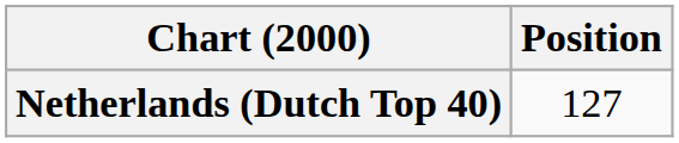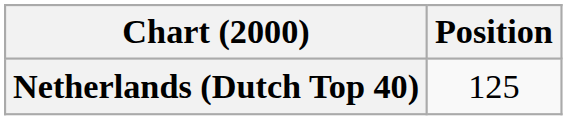 <table class="wikitable plainrowheaders" style="text-align:center">
 <tr>
 <th>Chart (2000)</th>
 <th>Position</th>
 </tr>
 <tr>
 <th scope="row">Netherlands (Dutch Top 40)</th>
-<td>127</td>
+<td>125</td>
 </tr>
 </table>
